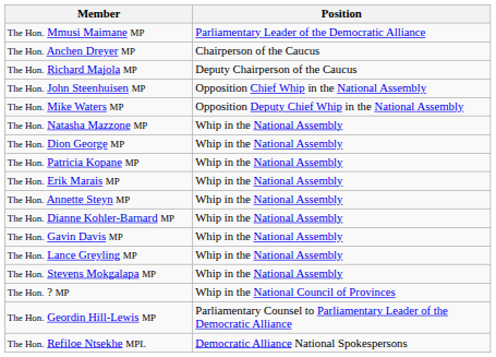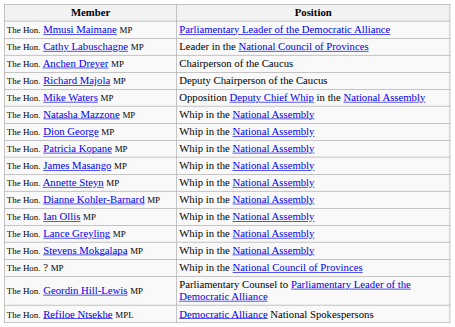 <table class="wikitable">
 <tr>
 <th width=250>Member</th>
 <th width=400>Position</th>
 </tr>
 <tr>
 <td><small>The Hon.</small> <a href='#'>Mmusi Maimane</a> <small>MP</small></td>
 <td><a href='#'>Parliamentary Leader of the Democratic Alliance</a></td>
 </tr>
 <tr>
+<td><small>The Hon.</small> <a href='#'>Cathy Labuschagne</a> <small>MP</small></td>
+<td>Leader in the <a href='#'>National Council of Provinces</a></td>
+</tr>
+<tr>
 <td><small>The Hon.</small> <a href='#'>Anchen Dreyer</a> <small>MP</small></td>
 <td>Chairperson of the Caucus</td>
 </tr>
 <tr>
 <td><small>The Hon.</small> <a href='#'>Richard Majola</a> <small>MP</small></td>
 <td>Deputy Chairperson of the Caucus</td>
-</tr>
-<tr>
-<td><small>The Hon.</small> <a href='#'>John Steenhuisen</a> <small>MP</small></td>
-<td>Opposition <a href='#'>Chief Whip</a> in the <a href='#'>National Assembly</a></td>
 </tr>
 <tr>
 <td><small>The Hon.</small> <a href='#'>Mike Waters</a> <small>MP</small></td>
 <td>Opposition <a href='#'>Deputy Chief Whip</a> in the <a href='#'>National Assembly</a></td>
 </tr>
 <tr>
 <td><small>The Hon.</small> <a href='#'>Natasha Mazzone</a> <small>MP</small></td>
 <td>Whip in the <a href='#'>National Assembly</a></td>
 </tr>
 <tr>
 <td><small>The Hon.</small> <a href='#'>Dion George</a> <small>MP</small></td>
 <td>Whip in the <a href='#'>National Assembly</a></td>
 </tr>
 <tr>
 <td><small>The Hon.</small> <a href='#'>Patricia Kopane</a> <small>MP</small></td>
 <td>Whip in the <a href='#'>National Assembly</a></td>
 </tr>
 <tr>
-<td><small>The Hon.</small> <a href='#'>Erik Marais</a> <small>MP</small></td>
+<td><small>The Hon.</small> <a href='#'>James Masango</a> <small>MP</small></td>
 <td>Whip in the <a href='#'>National Assembly</a></td>
 </tr>
 <tr>
 <td><small>The Hon.</small> <a href='#'>Annette Steyn</a> <small>MP</small></td>
 <td>Whip in the <a href='#'>National Assembly</a></td>
 </tr>
 <tr>
 <td><small>The Hon.</small> <a href='#'>Dianne Kohler-Barnard</a> <small>MP</small></td>
 <td>Whip in the <a href='#'>National Assembly</a></td>
 </tr>
 <tr>
-<td><small>The Hon.</small> <a href='#'>Gavin Davis</a> <small>MP</small></td>
+<td><small>The Hon.</small> <a href='#'>Ian Ollis</a> <small>MP</small></td>
 <td>Whip in the <a href='#'>National Assembly</a></td>
 </tr>
 <tr>
 <td><small>The Hon.</small> <a href='#'>Lance Greyling</a> <small>MP</small></td>
 <td>Whip in the <a href='#'>National Assembly</a></td>
 </tr>
 <tr>
 <td><small>The Hon.</small> <a href='#'>Stevens Mokgalapa</a> <small>MP</small></td>
 <td>Whip in the <a href='#'>National Assembly</a></td>
 </tr>
 <tr>
 <td><small>The Hon.</small> ? <small>MP</small></td>
 <td>Whip in the <a href='#'>National Council of Provinces</a></td>
 </tr>
 <tr>
 <td><small>The Hon.</small> <a href='#'>Geordin Hill-Lewis</a> <small>MP</small></td>
 <td>Parliamentary Counsel to <a href='#'>Parliamentary Leader of the Democratic Alliance</a></td>
 </tr>
 <tr>
 <td><small>The Hon.</small> <a href='#'>Refiloe Ntsekhe</a> <small>MPL</small></td>
 <td><a href='#'>Democratic Alliance</a> National Spokespersons</td>
 </tr>
 </table>
